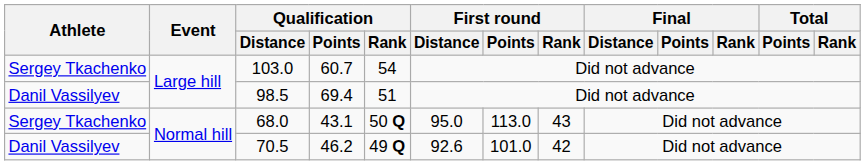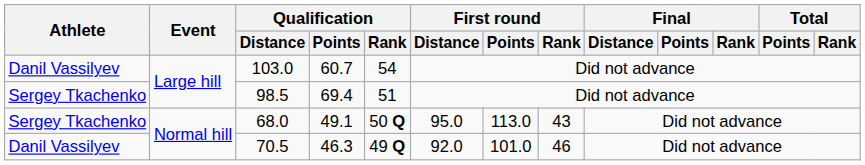 <table class="wikitable" style="font-size:90%">
 <tr>
 <th rowspan=2>Athlete</th>
 <th rowspan=2>Event</th>
 <th colspan=3>Qualification</th>
 <th colspan=3>First round</th>
 <th colspan=3>Final</th>
 <th colspan=2>Total</th>
 </tr>
 <tr style="font-size:95%">
 <th>Distance</th>
 <th>Points</th>
 <th>Rank</th>
 <th>Distance</th>
 <th>Points</th>
 <th>Rank</th>
 <th>Distance</th>
 <th>Points</th>
 <th>Rank</th>
 <th>Points</th>
 <th>Rank</th>
 </tr>
 <tr align=center>
-<td align=left><a href='#'>Sergey Tkachenko</a></td>
+<td align=left><a href='#'>Danil Vassilyev</a></td>
 <td align=left rowspan=2><a href='#'>Large hill</a></td>
 <td>103.0</td>
 <td>60.7</td>
 <td>54</td>
 <td colspan="8">Did not advance</td>
 </tr>
 <tr align=center>
-<td align=left><a href='#'>Danil Vassilyev</a></td>
+<td align=left><a href='#'>Sergey Tkachenko</a></td>
 <td>98.5</td>
 <td>69.4</td>
 <td>51</td>
 <td colspan="8">Did not advance</td>
 </tr>
 <tr align=center>
 <td align=left><a href='#'>Sergey Tkachenko</a></td>
 <td align=left rowspan=2><a href='#'>Normal hill</a></td>
 <td>68.0</td>
-<td>43.1</td>
+<td>49.1</td>
 <td>50 <strong>Q</strong></td>
 <td>95.0</td>
 <td>113.0</td>
 <td>43</td>
 <td colspan="5">Did not advance</td>
 </tr>
 <tr align=center>
 <td align=left><a href='#'>Danil Vassilyev</a></td>
 <td>70.5</td>
-<td>46.2</td>
+<td>46.3</td>
 <td>49 <strong>Q</strong></td>
-<td>92.6</td>
+<td>92.0</td>
 <td>101.0</td>
-<td>42</td>
+<td>46</td>
 <td colspan="5">Did not advance</td>
 </tr>
 </table>
